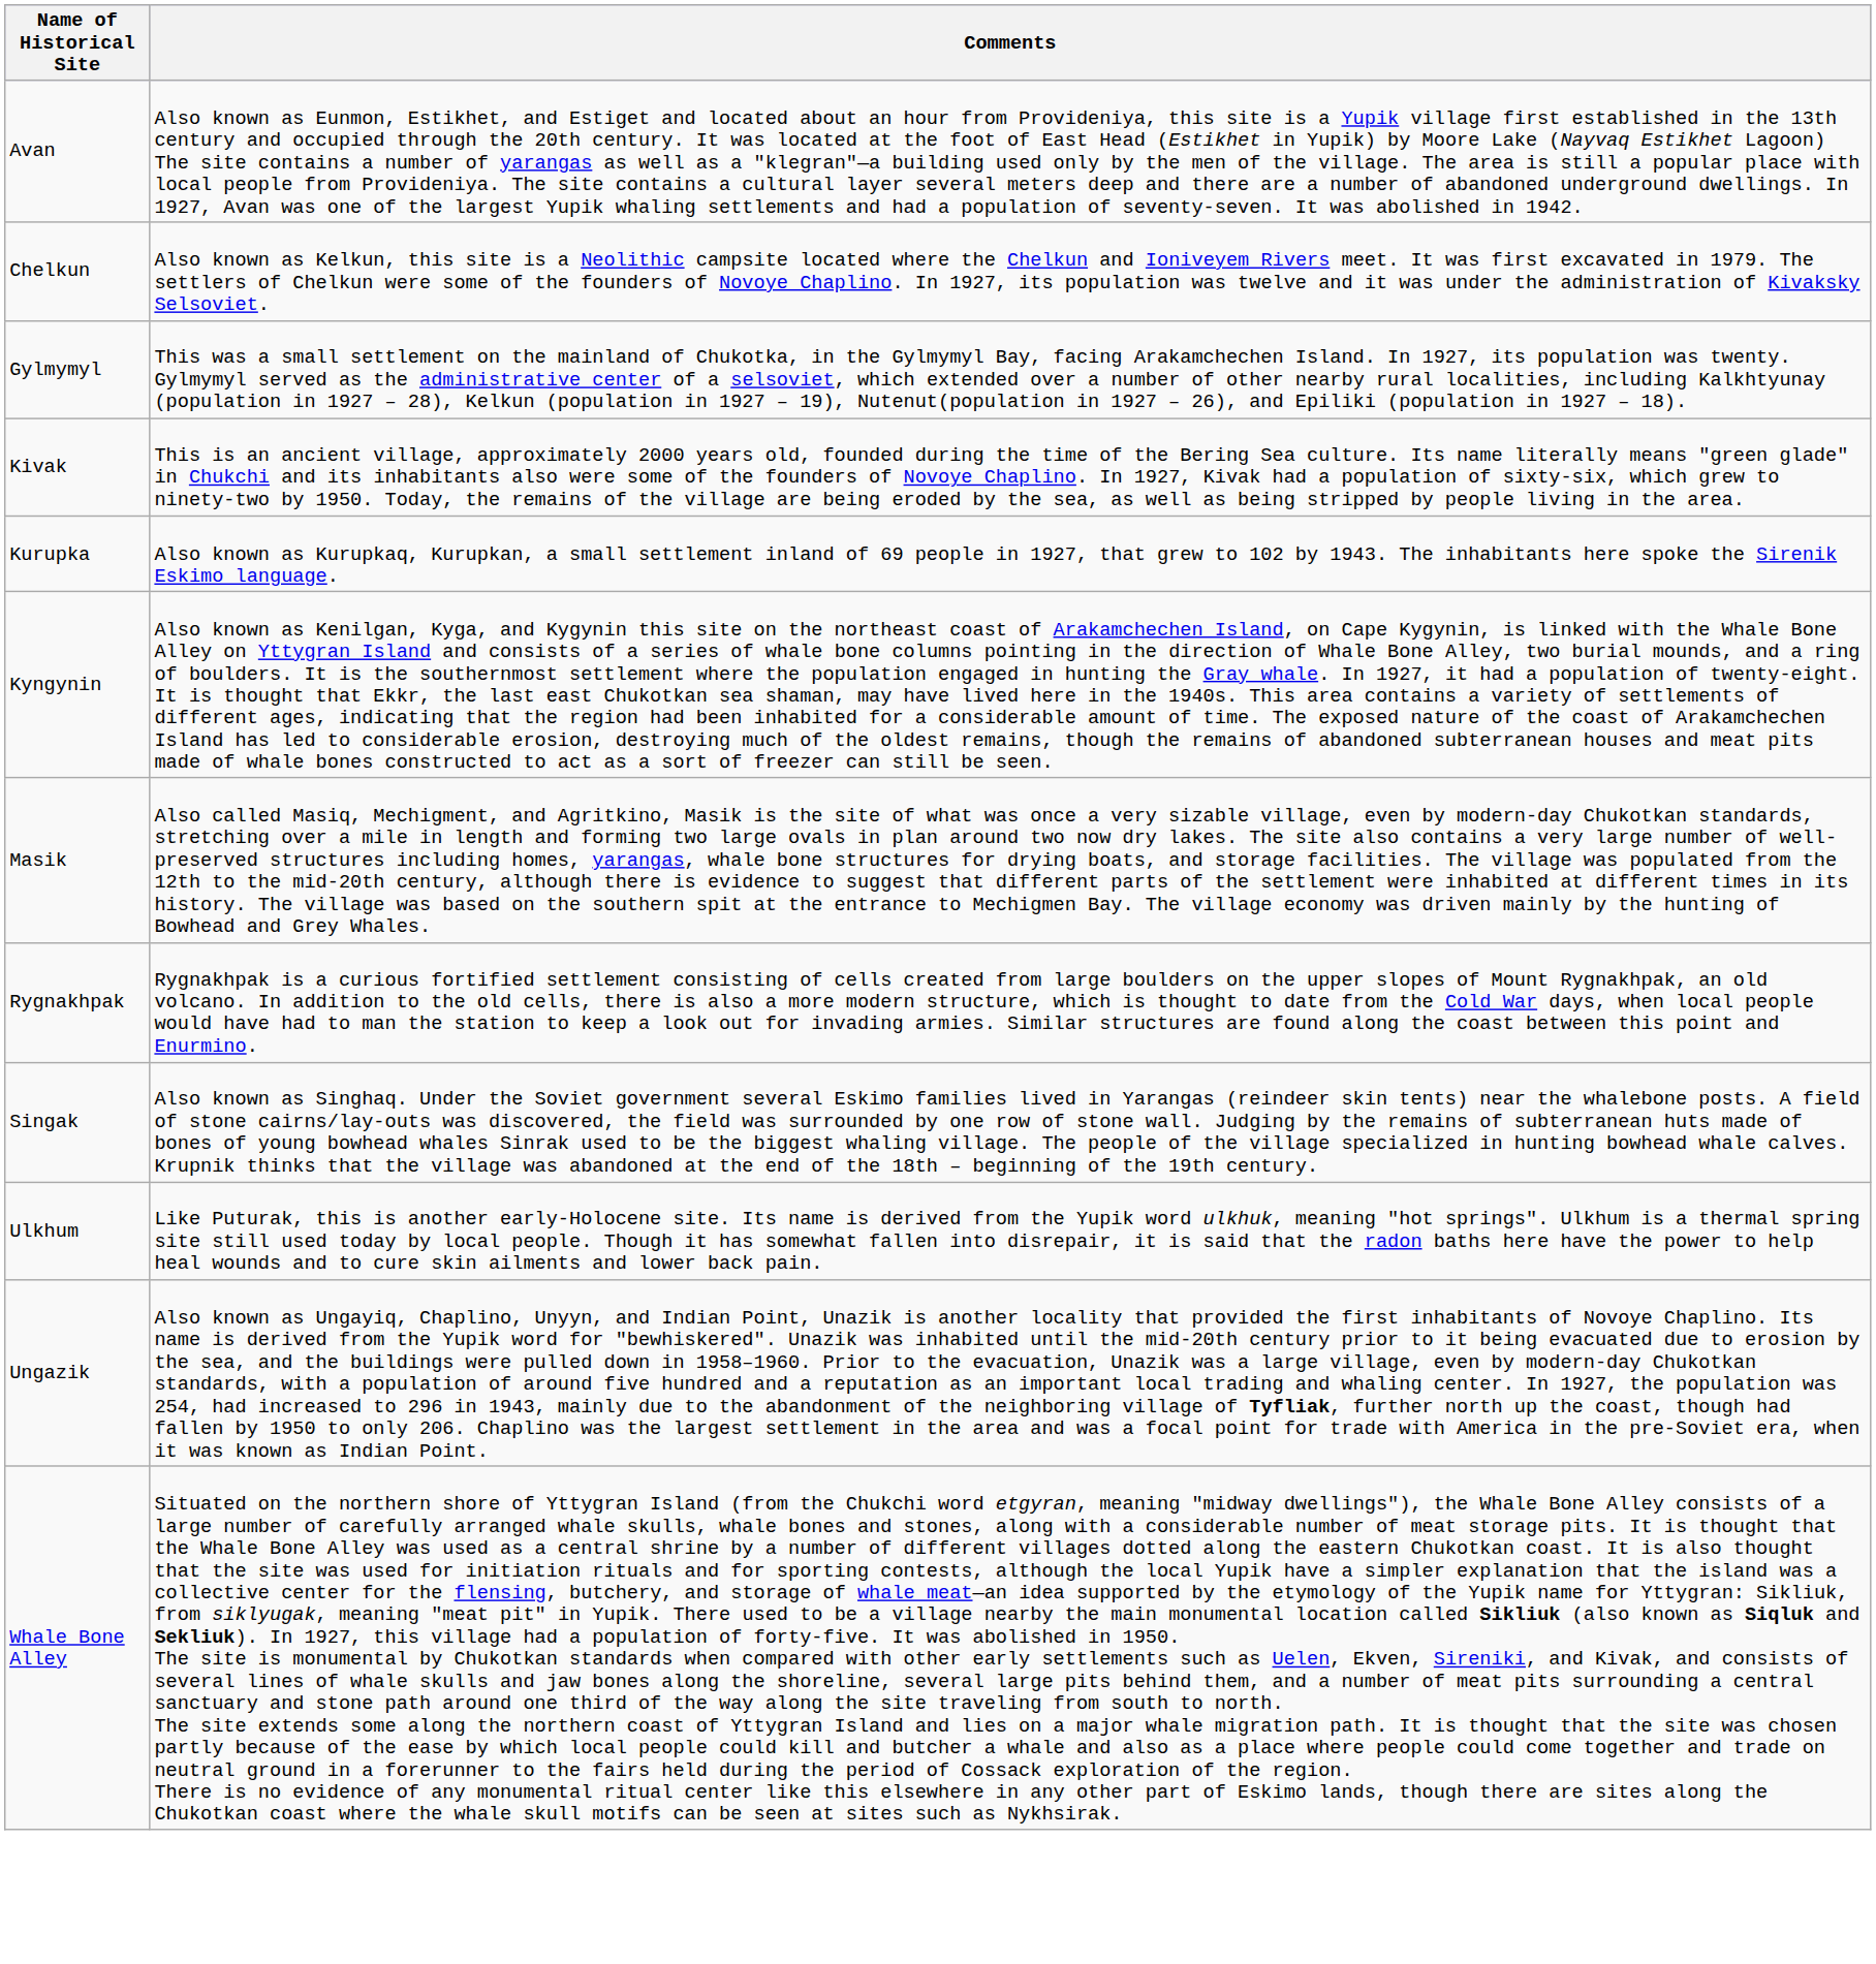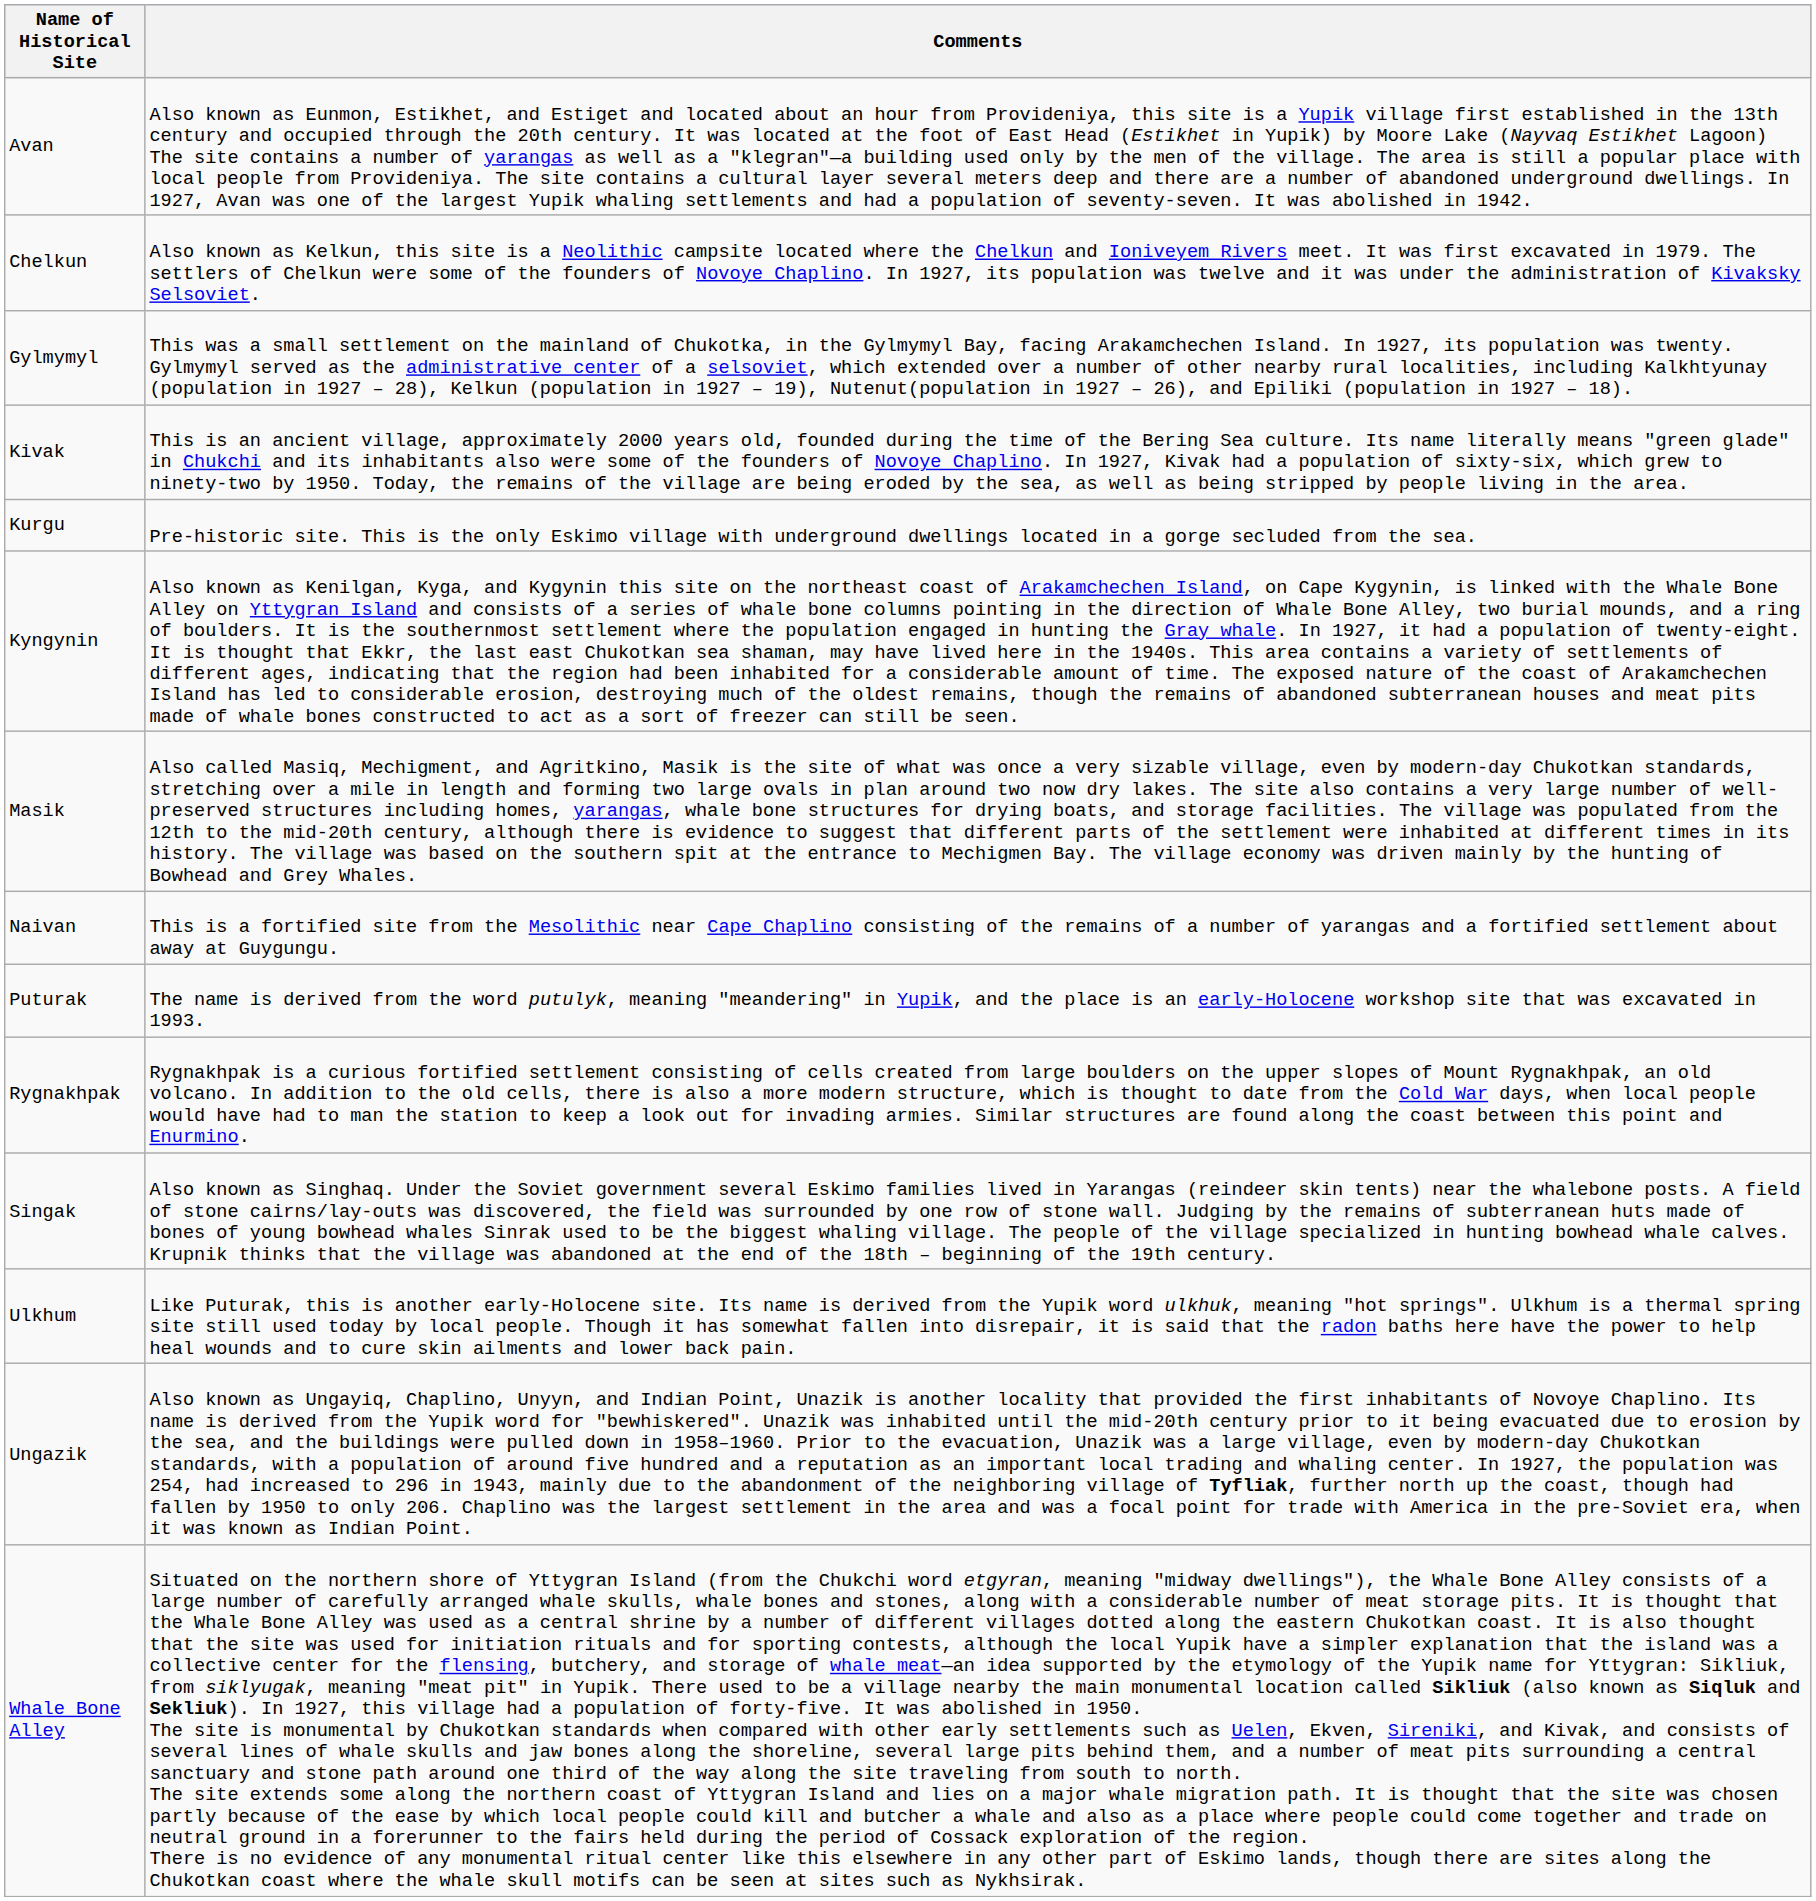 <table class="wikitable" style="width:100%" align="center">
 <tr bgcolor="#CCCCFF" align="center">
 <th>Name of Historical Site</th>
 <th>Comments</th>
 </tr>
 <tr style="text-align:left;">
 <td>Avan</td>
 <td><br>Also known as Eunmon, Estikhet, and Estiget and located about an hour from Provideniya, this site is a <a href='#'>Yupik</a> village first established in the 13th century and occupied through the 20th century. It was located at the foot of East Head (<em>Estikhet</em> in Yupik) by Moore Lake (<em>Nayvaq Estikhet</em> Lagoon) The site contains a number of <a href='#'>yarangas</a> as well as a "klegran"—a building used only by the men of the village. The area is still a popular place with local people from Provideniya. The site contains a cultural layer several meters deep and there are a number of abandoned underground dwellings. In 1927, Avan was one of the largest Yupik whaling settlements and had a population of seventy-seven. It was abolished in 1942.</td>
 </tr>
 <tr style="text-align:left;">
 <td>Chelkun</td>
 <td><br>Also known as Kelkun, this site is a <a href='#'>Neolithic</a> campsite located where the <a href='#'>Chelkun</a> and <a href='#'>Ioniveyem Rivers</a> meet. It was first excavated in 1979. The settlers of Chelkun were some of the founders of <a href='#'>Novoye Chaplino</a>. In 1927, its population was twelve and it was under the administration of <a href='#'>Kivaksky Selsoviet</a>.</td>
 </tr>
 <tr style="text-align:left;">
 <td>Gylmymyl</td>
 <td><br>This was a small settlement on the mainland of Chukotka, in the Gylmymyl Bay, facing Arakamchechen Island. In 1927, its population was twenty. Gylmymyl served as the <a href='#'>administrative center</a> of a <a href='#'>selsoviet</a>, which extended over a number of other nearby rural localities, including Kalkhtyunay (population in 1927 – 28), Kelkun (population in 1927 – 19), Nutenut(population in 1927 – 26), and Epiliki (population in 1927 – 18).</td>
 </tr>
 <tr style="text-align:left;">
 <td>Kivak</td>
 <td><br>This is an ancient village, approximately 2000 years old, founded during the time of the Bering Sea culture. Its name literally means "green glade" in <a href='#'>Chukchi</a> and its inhabitants also were some of the founders of <a href='#'>Novoye Chaplino</a>. In 1927, Kivak had a population of sixty-six, which grew to ninety-two by 1950. Today, the remains of the village are being eroded by the sea, as well as being stripped by people living in the area.</td>
 </tr>
 <tr style="text-align:left;">
-<td>Kurupka</td>
-<td><br>Also known as Kurupkaq, Kurupkan, a small settlement inland of 69 people in 1927, that grew to 102 by 1943. The inhabitants here spoke the <a href='#'>Sirenik Eskimo language</a>.</td>
+<td>Kurgu</td>
+<td><br>Pre-historic site. This is the only Eskimo village with underground dwellings located in a gorge secluded from the sea.</td>
 </tr>
 <tr style="text-align:left;">
 <td>Kyngynin</td>
 <td><br>Also known as Kenilgan, Kyga, and Kygynin this site on the northeast coast of  <a href='#'>Arakamchechen Island</a>, on Cape Kygynin, is linked with the Whale Bone Alley on <a href='#'>Yttygran Island</a> and consists of a series of whale bone columns pointing in the direction of Whale Bone Alley, two burial mounds, and a ring of boulders. It is the southernmost settlement where the population engaged in hunting the <a href='#'>Gray whale</a>. In 1927, it had a population of twenty-eight. It is thought that Ekkr, the last east Chukotkan sea shaman, may have lived here in the 1940s. This area contains a variety of settlements of different ages, indicating that the region had been inhabited for a considerable amount of time. The exposed nature of the coast of Arakamchechen Island has led to considerable erosion, destroying much of the oldest remains, though the remains of abandoned subterranean houses and meat pits made of whale bones constructed to act as a sort of freezer can still be seen.</td>
 </tr>
 <tr style="text-align:left;">
 <td>Masik</td>
 <td><br>Also called Masiq, Mechigment, and Agritkino, Masik is the site of what was once a very sizable village, even by modern-day Chukotkan standards, stretching over a mile in length and forming two large ovals in plan around two now dry lakes. The site also contains a very large number of well-preserved structures including homes, <a href='#'>yarangas</a>, whale bone structures for drying boats, and storage facilities. The village was populated from the 12th to the mid-20th century, although there is evidence to suggest that different parts of the settlement were inhabited at different times in its history. The village was based on the southern spit at the entrance to Mechigmen Bay. The village economy was driven mainly by the hunting of Bowhead and Grey Whales.</td>
+</tr>
+<tr style="text-align:left;">
+<td>Naivan</td>
+<td><br>This is a fortified site  from the <a href='#'>Mesolithic</a> near <a href='#'>Cape Chaplino</a> consisting of the remains of a number of yarangas and a fortified settlement about  away at Guygungu.</td>
+</tr>
+<tr style="text-align:left;">
+<td>Puturak</td>
+<td><br>The name is derived from the word <em>putulyk</em>, meaning "meandering" in <a href='#'>Yupik</a>, and the place is an <a href='#'>early-Holocene</a> workshop site that was excavated in 1993.</td>
 </tr>
 <tr style="text-align:left;">
 <td>Rygnakhpak</td>
 <td><br>Rygnakhpak is a curious fortified settlement consisting of cells created from large boulders on the upper slopes of Mount Rygnakhpak, an old volcano. In addition to the old cells, there is also a more modern structure, which is thought to date from the <a href='#'>Cold War</a> days, when local people would have had to man the station to keep a look out for invading armies. Similar structures are found along the coast between this point and <a href='#'>Enurmino</a>.</td>
 </tr>
 <tr style="text-align:left;">
 <td>Singak</td>
 <td><br>Also known as Singhaq. Under the Soviet government several Eskimo families lived in Yarangas (reindeer skin tents) near the whalebone posts. A field of stone cairns/lay-outs was discovered, the field was surrounded by one row of stone wall. Judging by the remains of subterranean huts made of bones of young bowhead whales Sinrak used to be the biggest whaling village. The people of the village specialized in hunting bowhead whale calves. Krupnik thinks that the village was abandoned at the end of the 18th – beginning of the 19th century.</td>
 </tr>
 <tr style="text-align:left;">
 <td>Ulkhum</td>
 <td><br>Like Puturak, this is another early-Holocene site. Its name is derived from the Yupik word <em>ulkhuk</em>, meaning "hot springs". Ulkhum is a thermal spring site still used today by local people. Though it has somewhat fallen into disrepair, it is said that the <a href='#'>radon</a> baths here have the power to help heal wounds and to cure skin ailments and lower back pain.</td>
 </tr>
 <tr style="text-align:left;">
 <td>Ungazik</td>
 <td><br>Also known as Ungayiq, Chaplino, Unyyn, and Indian Point, Unazik is another locality that provided the first inhabitants of Novoye Chaplino. Its name is derived from the Yupik word for "bewhiskered". Unazik was inhabited until the mid-20th century prior to it being evacuated due to erosion by the sea, and the buildings were pulled down in 1958–1960. Prior to the evacuation, Unazik was a large village, even by modern-day Chukotkan standards, with a population of around five hundred and a reputation as an important local trading and whaling center. In 1927, the population was 254, had increased to 296 in 1943, mainly due to the abandonment of the neighboring village of <strong>Tyfliak</strong>, further north up the coast, though had fallen by 1950 to only 206. Chaplino was the largest settlement in the area and was a focal point for trade with America in the pre-Soviet era, when it was known as Indian Point.</td>
 </tr>
 <tr style="text-align:left;">
 <td><a href='#'>Whale Bone Alley</a></td>
 <td><br>Situated on the northern shore of Yttygran Island (from the Chukchi word <em>etgyran</em>, meaning "midway dwellings"), the Whale Bone Alley consists of a large number of carefully arranged whale skulls, whale bones and stones, along with a considerable number of meat storage pits. It is thought that the Whale Bone Alley was used as a central shrine by a number of different villages dotted along the eastern Chukotkan coast. It is also thought that the site was used for initiation rituals and for sporting contests, although the local Yupik have a simpler explanation that the island was a collective center for the <a href='#'>flensing</a>, butchery, and storage of <a href='#'>whale meat</a>—an idea supported by the etymology of the Yupik name for Yttygran: Sikliuk, from <em>siklyugak</em>, meaning "meat pit" in Yupik. There used to be a village nearby the main monumental location called <strong>Sikliuk</strong> (also known as <strong>Siqluk</strong> and <strong>Sekliuk</strong>). In 1927, this village had a population of forty-five. It was abolished in 1950.<br>The site is monumental by Chukotkan standards when compared with other early settlements such as <a href='#'>Uelen</a>, Ekven, <a href='#'>Sireniki</a>, and Kivak, and consists of several lines of whale skulls and jaw bones along the shoreline, several large pits behind them, and a number of meat pits surrounding a central sanctuary and stone path around one third of the way along the site traveling from south to north.<br>The site extends some  along the northern coast of Yttygran Island and lies on a major whale migration path. It is thought that the site was chosen partly because of the ease by which local people could kill and butcher a whale and also as a place where people could come together and trade on neutral ground in a forerunner to the fairs held during the period of Cossack exploration of the region.<br>There is no evidence of any monumental ritual center like this elsewhere in any other part of Eskimo lands, though there are sites along the Chukotkan coast where the whale skull motifs can be seen at sites such as Nykhsirak.</td>
 </tr>
 </table>
